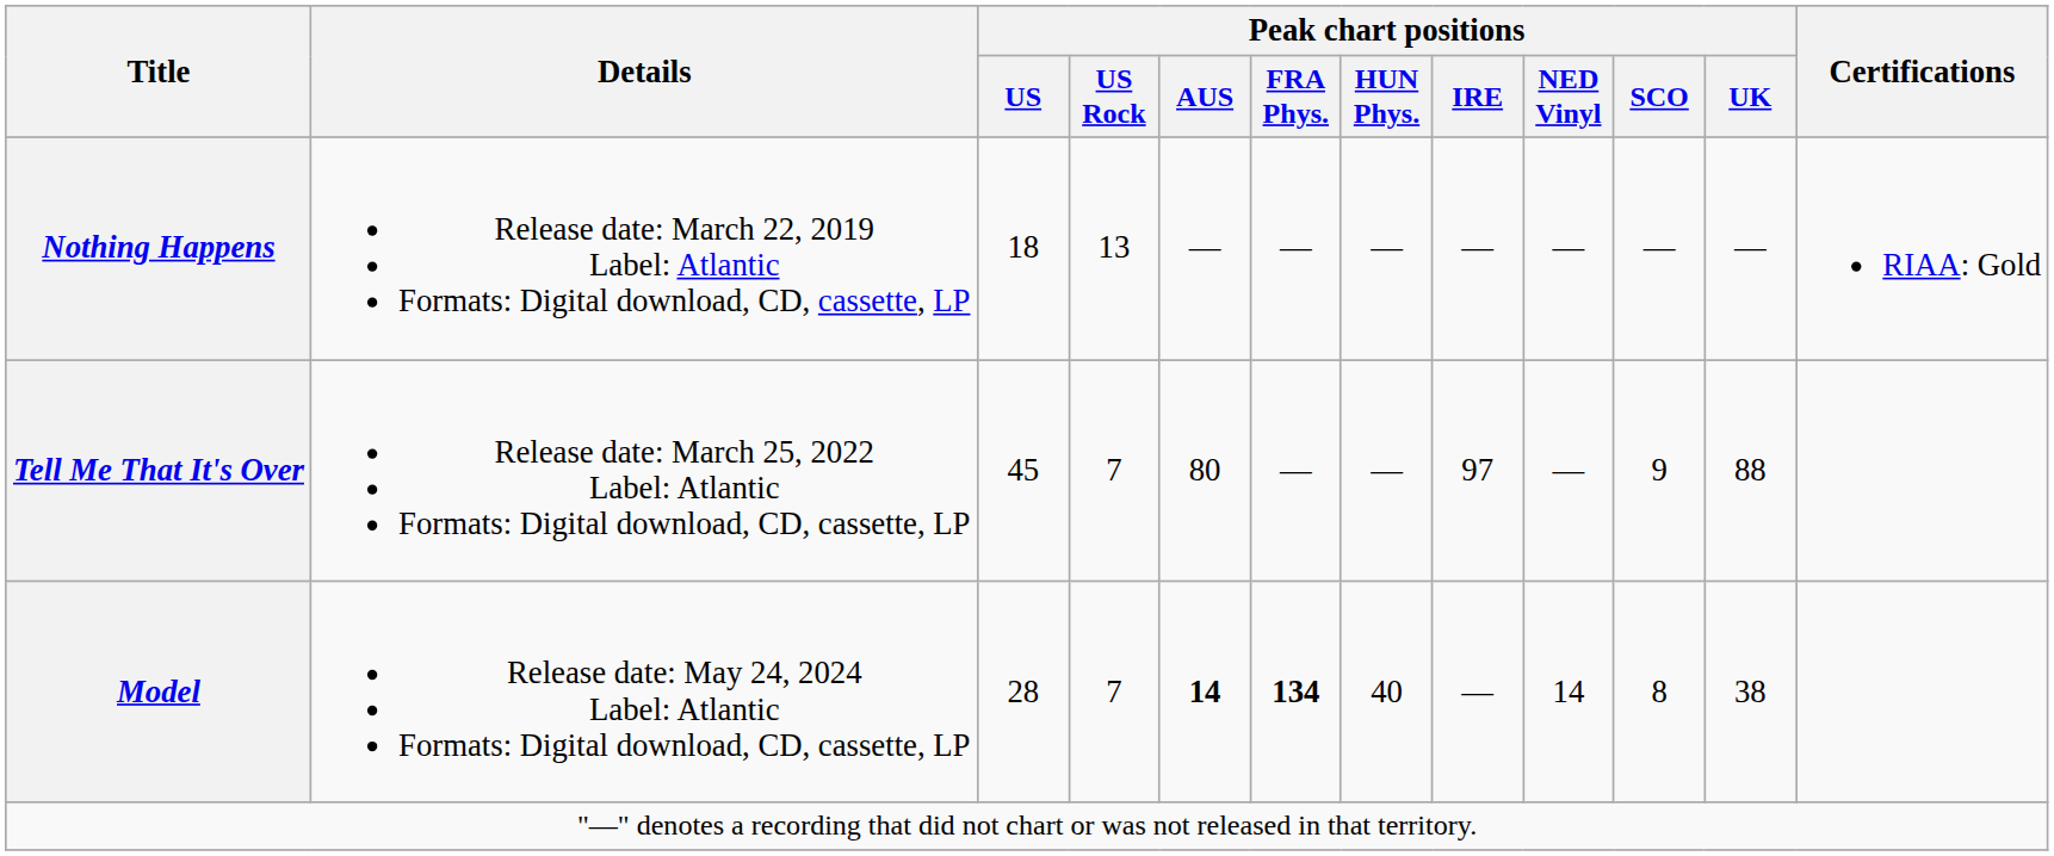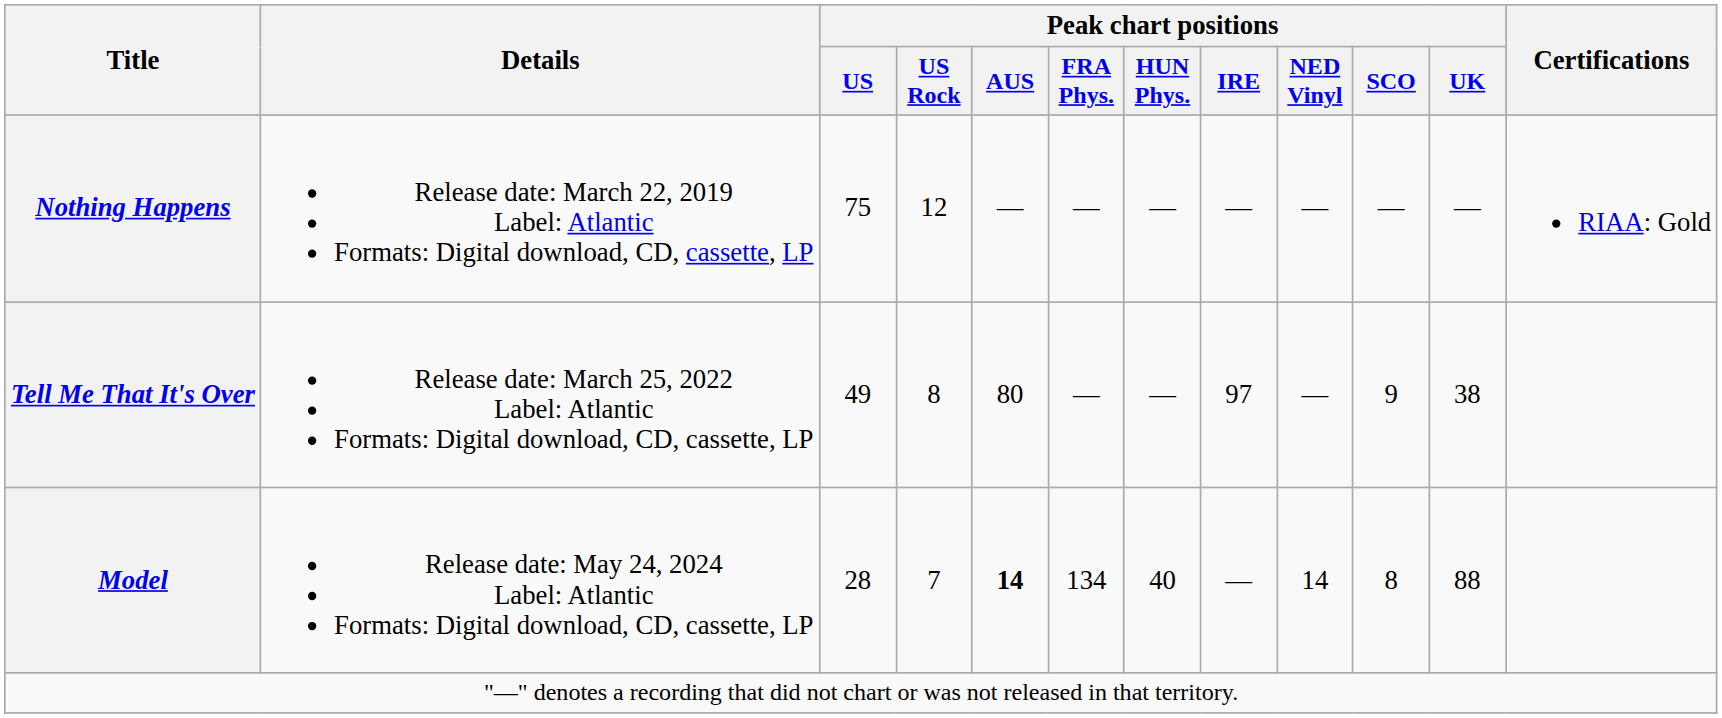 <table class="wikitable plainrowheaders" style="text-align:center">
 <tr>
 <th scope="col" rowspan="2">Title</th>
 <th scope="col" rowspan="2">Details</th>
 <th scope="col" colspan="9">Peak chart positions</th>
 <th rowspan="2">Certifications</th>
 </tr>
 <tr>
 <th scope="col" style="width:2.7em;font-size:90%;"><a href='#'>US</a><br></th>
 <th scope="col" style="width:2.7em;font-size:90%;"><a href='#'>US<br>Rock</a><br></th>
 <th scope="col" style="width:2.7em;font-size:90%;"><a href='#'>AUS</a><br></th>
 <th scope="col" style="width:2.7em;font-size:90%;"><a href='#'>FRA<br>Phys.</a><br></th>
 <th scope="col" style="width:2.7em;font-size:90%;"><a href='#'>HUN<br>Phys.</a><br></th>
 <th scope="col" style="width:2.7em;font-size:90%;"><a href='#'>IRE</a><br></th>
 <th scope="col" style="width:2.7em;font-size:90%;"><a href='#'>NED<br>Vinyl</a><br></th>
 <th scope="col" style="width:2.7em;font-size:90%;"><a href='#'>SCO</a><br></th>
 <th scope="col" style="width:2.7em;font-size:90%;"><a href='#'>UK</a><br></th>
 </tr>
 <tr>
 <th scope="row"><em><a href='#'>Nothing Happens</a></em></th>
 <td><br><ul><li>Release date: March 22, 2019</li><li>Label: <a href='#'>Atlantic</a></li><li>Formats: Digital download, CD, <a href='#'>cassette</a>, <a href='#'>LP</a></li></ul></td>
-<td>18</td>
-<td>13</td>
+<td>75</td>
+<td>12</td>
 <td>—</td>
 <td>—</td>
 <td>—</td>
 <td>—</td>
 <td>—</td>
 <td>—</td>
 <td>—</td>
 <td><br><ul><li><a href='#'>RIAA</a>: Gold</li></ul></td>
 </tr>
 <tr>
 <th scope="row"><em><a href='#'>Tell Me That It's Over</a></em></th>
 <td><br><ul><li>Release date: March 25, 2022</li><li>Label: Atlantic</li><li>Formats: Digital download, CD, cassette, LP</li></ul></td>
-<td>45</td>
-<td>7</td>
+<td>49</td>
+<td>8</td>
 <td>80</td>
 <td>—</td>
 <td>—</td>
 <td>97</td>
 <td>—</td>
 <td>9</td>
-<td>88</td>
+<td>38</td>
 <td></td>
 </tr>
 <tr>
 <th scope="row"><em><a href='#'>Model</a></em></th>
 <td><br><ul><li>Release date: May 24, 2024</li><li>Label: Atlantic</li><li>Formats: Digital download, CD, cassette, LP</li></ul></td>
 <td>28</td>
 <td>7</td>
 <td><strong>14</strong></td>
-<td><strong>134</strong></td>
+<td>134</td>
 <td>40</td>
 <td>—</td>
 <td>14</td>
 <td>8</td>
-<td>38</td>
+<td>88</td>
 <td></td>
 </tr>
 <tr>
 <td colspan="14" style="font-size:90%">"—" denotes a recording that did not chart or was not released in that territory.</td>
 </tr>
 </table>
